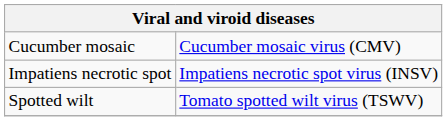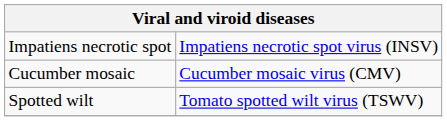 <table class="wikitable" style="clear:left">
 <tr>
 <th colspan=2><strong>Viral and viroid diseases</strong><br></th>
 </tr>
 <tr>
+<td>Impatiens necrotic spot</td>
+<td><a href='#'>Impatiens necrotic spot virus</a> (INSV)</td>
+</tr>
+<tr>
 <td>Cucumber mosaic</td>
 <td><a href='#'>Cucumber mosaic virus</a> (CMV)</td>
-</tr>
-<tr>
-<td>Impatiens necrotic spot</td>
-<td><a href='#'>Impatiens necrotic spot virus</a> (INSV)</td>
 </tr>
 <tr>
 <td>Spotted wilt</td>
 <td><a href='#'>Tomato spotted wilt virus</a> (TSWV)</td>
 </tr>
 <tr>
 </tr>
 </table>
